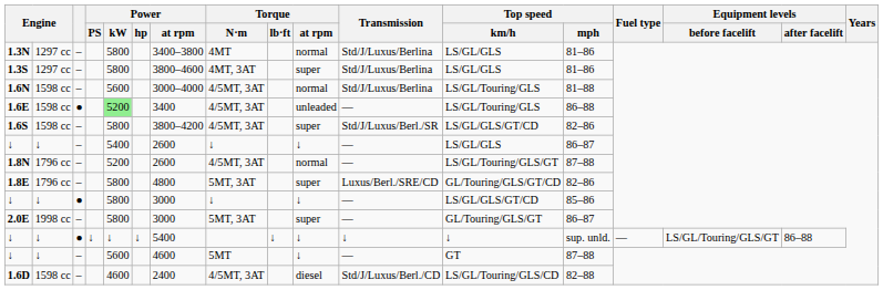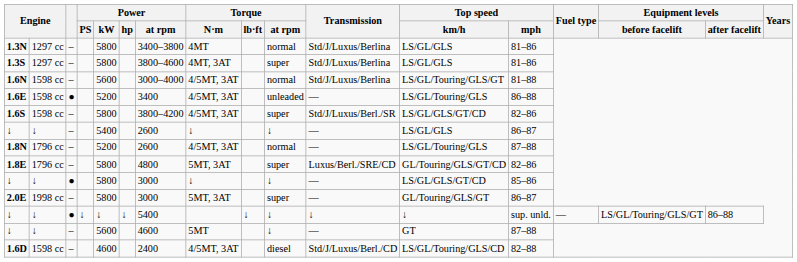 <table class="wikitable defaultcenter" style="font-size:85%;">
 <tr>
 <th rowspan=2 colspan=2>Engine</th>
 <th rowspan="2"></th>
 <th colspan=4>Power</th>
 <th colspan=3>Torque</th>
 <th rowspan=2>Transmission</th>
 <th colspan=2>Top speed</th>
 <th rowspan=2>Fuel type</th>
 <th colspan=2>Equipment levels</th>
 <th rowspan=2>Years</th>
 </tr>
 <tr>
 <th>PS</th>
 <th>kW</th>
 <th>hp</th>
 <th>at rpm</th>
 <th>N·m</th>
 <th>lb·ft</th>
 <th>at rpm</th>
 <th>km/h</th>
 <th>mph</th>
 <th>before facelift</th>
 <th>after facelift</th>
 </tr>
 <tr>
 <td><strong>1.3N</strong></td>
 <td>1297 cc</td>
 <td>–</td>
 <td></td>
 <td>5800</td>
 <td></td>
 <td>3400–3800</td>
 <td>4MT</td>
 <td></td>
 <td>normal</td>
 <td>Std/J/Luxus/Berlina</td>
 <td>LS/GL/GLS</td>
 <td>81–86</td>
 </tr>
 <tr>
 <td><strong>1.3S</strong></td>
 <td>1297 cc</td>
 <td>–</td>
 <td></td>
 <td>5800</td>
 <td></td>
 <td>3800–4600</td>
 <td>4MT, 3AT</td>
 <td></td>
 <td>super</td>
 <td>Std/J/Luxus/Berlina</td>
 <td>LS/GL/GLS</td>
 <td>81–86</td>
 </tr>
 <tr>
 <td><strong>1.6N</strong></td>
 <td>1598 cc</td>
 <td>–</td>
 <td></td>
 <td>5600</td>
 <td></td>
 <td>3000–4000</td>
 <td>4/5MT, 3AT</td>
 <td></td>
 <td>normal</td>
 <td>Std/J/Luxus/Berlina</td>
-<td>LS/GL/Touring/GLS</td>
+<td>LS/GL/Touring/GLS/GT</td>
 <td>81–88</td>
 </tr>
 <tr>
 <td><strong>1.6E</strong></td>
 <td>1598 cc</td>
 <td>●</td>
 <td></td>
-<td style="background: lightgreen;">5200</td>
+<td>5200</td>
 <td></td>
 <td>3400</td>
 <td>4/5MT, 3AT</td>
 <td></td>
 <td>unleaded</td>
 <td>—</td>
 <td>LS/GL/Touring/GLS</td>
 <td>86–88</td>
 </tr>
 <tr>
 <td><strong>1.6S</strong></td>
 <td>1598 cc</td>
 <td>–</td>
 <td></td>
 <td>5800</td>
 <td></td>
 <td>3800–4200</td>
 <td>4/5MT, 3AT</td>
 <td></td>
 <td>super</td>
 <td>Std/J/Luxus/Berl./SR</td>
 <td>LS/GL/GLS/GT/CD</td>
 <td>82–86</td>
 </tr>
 <tr>
 <td>↓</td>
 <td>↓</td>
 <td>–</td>
 <td></td>
 <td>5400</td>
 <td></td>
 <td>2600</td>
 <td>↓</td>
 <td></td>
 <td>↓</td>
 <td>—</td>
 <td>LS/GL/GLS</td>
 <td>86–87</td>
 </tr>
 <tr>
 <td><strong>1.8N</strong></td>
 <td>1796 cc</td>
 <td>–</td>
 <td></td>
 <td>5200</td>
 <td></td>
 <td>2600</td>
 <td>4/5MT, 3AT</td>
 <td></td>
 <td>normal</td>
 <td>—</td>
-<td>LS/GL/Touring/GLS/GT</td>
+<td>LS/GL/Touring/GLS</td>
 <td>87–88</td>
 </tr>
 <tr>
 <td><strong>1.8E</strong></td>
 <td>1796 cc</td>
 <td>–</td>
 <td></td>
 <td>5800</td>
 <td></td>
 <td>4800</td>
 <td>5MT, 3AT</td>
 <td></td>
 <td>super</td>
 <td>Luxus/Berl./SRE/CD</td>
 <td>GL/Touring/GLS/GT/CD</td>
 <td>82–86</td>
 </tr>
 <tr>
 <td>↓</td>
 <td>↓</td>
 <td>●</td>
 <td></td>
 <td>5800</td>
 <td></td>
 <td>3000</td>
 <td>↓</td>
 <td></td>
 <td>↓</td>
 <td>—</td>
 <td>LS/GL/GLS/GT/CD</td>
 <td>85–86</td>
 </tr>
 <tr>
 <td><strong>2.0E</strong></td>
 <td>1998 cc</td>
 <td>–</td>
 <td></td>
 <td>5800</td>
 <td></td>
 <td>3000</td>
 <td>5MT, 3AT</td>
 <td></td>
 <td>super</td>
 <td>—</td>
 <td>GL/Touring/GLS/GT</td>
 <td>86–87</td>
 </tr>
 <tr>
 <td>↓</td>
 <td>↓</td>
 <td>●</td>
 <td>↓</td>
 <td>↓</td>
 <td>↓</td>
 <td>5400</td>
 <td></td>
 <td>↓</td>
 <td>↓</td>
 <td>↓</td>
 <td>↓</td>
 <td>sup. unld.</td>
 <td>—</td>
 <td>LS/GL/Touring/GLS/GT</td>
 <td>86–88</td>
 </tr>
 <tr>
 <td>↓</td>
 <td>↓</td>
 <td>–</td>
 <td></td>
 <td>5600</td>
 <td></td>
 <td>4600</td>
 <td>5MT</td>
 <td></td>
 <td>↓</td>
 <td>—</td>
 <td>GT</td>
 <td>87–88</td>
 </tr>
 <tr>
 <td><strong>1.6D</strong></td>
 <td>1598 cc</td>
 <td>–</td>
 <td></td>
 <td>4600</td>
 <td></td>
 <td>2400</td>
 <td>4/5MT, 3AT</td>
 <td></td>
 <td>diesel</td>
 <td>Std/J/Luxus/Berl./CD</td>
 <td>LS/GL/Touring/GLS/CD</td>
 <td>82–88</td>
 </tr>
 </table>
